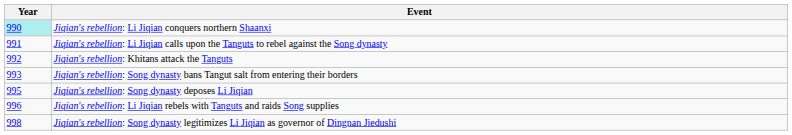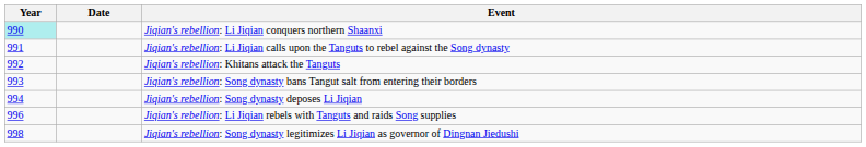 <table class="wikitable" width="100%">
 <tr>
 <th style="width:6%">Year</th>
+<th style="width:10%">Date</th>
 <th>Event</th>
 </tr>
 <tr>
 <td style="background: paleturquoise;"><a href='#'>990</a></td>
+<td></td>
 <td><em><a href='#'>Jiqian's rebellion</a></em>: <a href='#'>Li Jiqian</a> conquers northern <a href='#'>Shaanxi</a></td>
 </tr>
 <tr>
 <td><a href='#'>991</a></td>
+<td></td>
 <td><em><a href='#'>Jiqian's rebellion</a></em>: <a href='#'>Li Jiqian</a> calls upon the <a href='#'>Tanguts</a> to rebel against the <a href='#'>Song dynasty</a></td>
 </tr>
 <tr>
 <td><a href='#'>992</a></td>
+<td></td>
 <td><em><a href='#'>Jiqian's rebellion</a></em>: Khitans attack the <a href='#'>Tanguts</a></td>
 </tr>
 <tr>
 <td><a href='#'>993</a></td>
+<td></td>
 <td><em><a href='#'>Jiqian's rebellion</a></em>: <a href='#'>Song dynasty</a> bans Tangut salt from entering their borders</td>
 </tr>
 <tr>
-<td><a href='#'>995</a></td>
+<td><a href='#'>994</a></td>
+<td></td>
 <td><em><a href='#'>Jiqian's rebellion</a></em>: <a href='#'>Song dynasty</a> deposes <a href='#'>Li Jiqian</a></td>
 </tr>
 <tr>
 <td><a href='#'>996</a></td>
+<td></td>
 <td><em><a href='#'>Jiqian's rebellion</a></em>: <a href='#'>Li Jiqian</a> rebels with <a href='#'>Tanguts</a> and raids <a href='#'>Song</a> supplies</td>
 </tr>
 <tr>
 <td><a href='#'>998</a></td>
+<td></td>
 <td><em><a href='#'>Jiqian's rebellion</a></em>: <a href='#'>Song dynasty</a> legitimizes <a href='#'>Li Jiqian</a> as governor of <a href='#'>Dingnan Jiedushi</a></td>
 </tr>
 </table>
